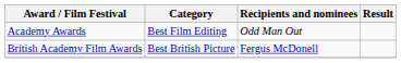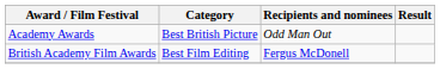 <table class="wikitable plainrowheaders sortable">
 <tr style="background:#ccc; text-align:center;">
 <th scope="col">Award / Film Festival</th>
 <th scope="col">Category</th>
 <th scope="col">Recipients and nominees</th>
 <th scope="col">Result</th>
 </tr>
 <tr>
 <td><a href='#'>Academy Awards</a></td>
-<td><a href='#'>Best Film Editing</a></td>
+<td><a href='#'>Best British Picture</a></td>
 <td><em>Odd Man Out</em></td>
 <td></td>
 </tr>
 <tr>
 <td><a href='#'>British Academy Film Awards</a></td>
-<td><a href='#'>Best British Picture</a></td>
+<td><a href='#'>Best Film Editing</a></td>
 <td><a href='#'>Fergus McDonell</a></td>
 <td></td>
 </tr>
 <tr>
 </tr>
 </table>
